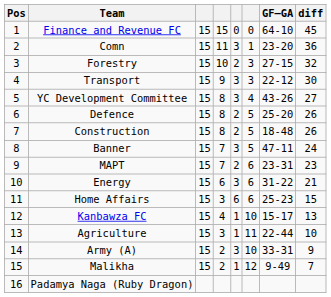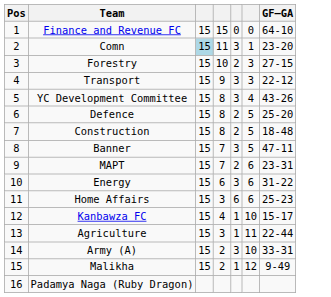 <table class="wikitable sortable" style="text-align: center;">
 <tr>
 <th align="center">Pos</th>
 <th align="center">Team</th>
 <th align="center"></th>
 <th align="center"></th>
 <th align="center"></th>
 <th align="center"></th>
 <th align="center">GF–GA</th>
-<th align="center">diff</th>
 </tr>
 <tr>
 <td>1</td>
 <td><a href='#'>Finance and Revenue FC</a></td>
 <td>15</td>
 <td>15</td>
 <td>0</td>
 <td>0</td>
 <td>64-10</td>
-<td>45</td>
 </tr>
 <tr>
 <td>2</td>
 <td>Comn</td>
-<td>15</td>
+<td style="background: lightblue;">15</td>
 <td>11</td>
 <td>3</td>
 <td>1</td>
 <td>23-20</td>
-<td>36</td>
 </tr>
 <tr>
 <td>3</td>
 <td>Forestry</td>
 <td>15</td>
 <td>10</td>
 <td>2</td>
 <td>3</td>
 <td>27-15</td>
-<td>32</td>
 </tr>
 <tr>
 <td>4</td>
 <td>Transport</td>
 <td>15</td>
 <td>9</td>
 <td>3</td>
 <td>3</td>
 <td>22-12</td>
-<td>30</td>
 </tr>
 <tr>
 <td>5</td>
 <td>YC Development Committee</td>
 <td>15</td>
 <td>8</td>
 <td>3</td>
 <td>4</td>
 <td>43-26</td>
-<td>27</td>
 </tr>
 <tr>
 <td>6</td>
 <td>Defence</td>
 <td>15</td>
 <td>8</td>
 <td>2</td>
 <td>5</td>
 <td>25-20</td>
-<td>26</td>
 </tr>
 <tr>
 <td>7</td>
 <td>Construction</td>
 <td>15</td>
 <td>8</td>
 <td>2</td>
 <td>5</td>
 <td>18-48</td>
-<td>26</td>
 </tr>
 <tr>
 <td>8</td>
 <td>Banner</td>
 <td>15</td>
 <td>7</td>
 <td>3</td>
 <td>5</td>
 <td>47-11</td>
-<td>24</td>
 </tr>
 <tr>
 <td>9</td>
 <td>MAPT</td>
 <td>15</td>
 <td>7</td>
 <td>2</td>
 <td>6</td>
 <td>23-31</td>
-<td>23</td>
 </tr>
 <tr>
 <td>10</td>
 <td>Energy</td>
 <td>15</td>
 <td>6</td>
 <td>3</td>
 <td>6</td>
 <td>31-22</td>
-<td>21</td>
 </tr>
 <tr>
 <td>11</td>
 <td>Home Affairs</td>
 <td>15</td>
 <td>3</td>
 <td>6</td>
 <td>6</td>
 <td>25-23</td>
-<td>15</td>
 </tr>
 <tr>
 <td>12</td>
 <td><a href='#'>Kanbawza FC</a></td>
 <td>15</td>
 <td>4</td>
 <td>1</td>
 <td>10</td>
 <td>15-17</td>
-<td>13</td>
 </tr>
 <tr>
 <td>13</td>
 <td>Agriculture</td>
 <td>15</td>
 <td>3</td>
 <td>1</td>
 <td>11</td>
 <td>22-44</td>
-<td>10</td>
 </tr>
 <tr>
 <td>14</td>
 <td>Army (A)</td>
 <td>15</td>
 <td>2</td>
 <td>3</td>
 <td>10</td>
 <td>33-31</td>
-<td>9</td>
 </tr>
 <tr>
 <td>15</td>
 <td>Malikha</td>
 <td>15</td>
 <td>2</td>
 <td>1</td>
 <td>12</td>
 <td>9-49</td>
-<td>7</td>
 </tr>
 <tr>
 <td>16</td>
 <td>Padamya Naga (Ruby Dragon)</td>
 <td></td>
 <td></td>
 <td></td>
 <td></td>
 <td></td>
-<td></td>
 </tr>
 </table>
